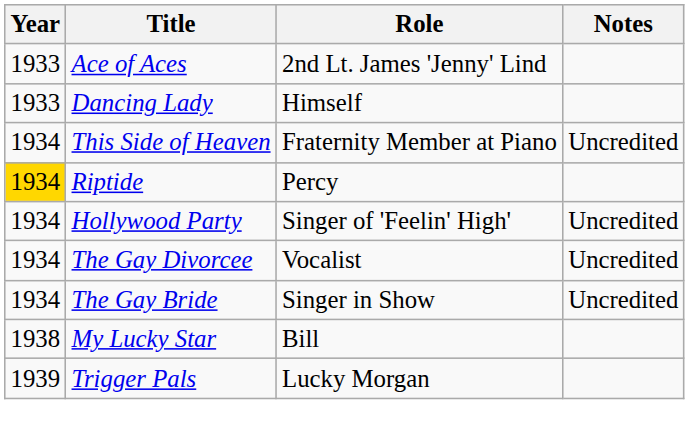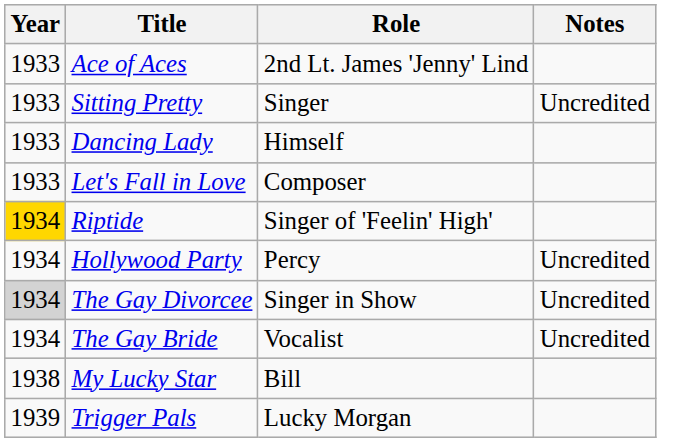 <table class="wikitable sortable">
 <tr>
 <th>Year</th>
 <th>Title</th>
 <th>Role</th>
 <th>Notes</th>
 </tr>
 <tr>
 <td>1933</td>
 <td><em><a href='#'>Ace of Aces</a></em></td>
 <td>2nd Lt. James 'Jenny' Lind</td>
 <td></td>
 </tr>
 <tr>
 <td>1933</td>
+<td><em><a href='#'>Sitting Pretty</a></em></td>
+<td>Singer</td>
+<td>Uncredited</td>
+</tr>
+<tr>
+<td>1933</td>
 <td><em><a href='#'>Dancing Lady</a></em></td>
 <td>Himself</td>
 <td></td>
 </tr>
 <tr>
-<td>1934</td>
-<td><em><a href='#'>This Side of Heaven</a></em></td>
-<td>Fraternity Member at Piano</td>
-<td>Uncredited</td>
+<td>1933</td>
+<td><em><a href='#'>Let's Fall in Love</a></em></td>
+<td>Composer</td>
+<td></td>
 </tr>
 <tr>
 <td style="background: gold;">1934</td>
 <td><em><a href='#'>Riptide</a></em></td>
-<td>Percy</td>
+<td>Singer of 'Feelin' High'</td>
 <td></td>
 </tr>
 <tr>
 <td>1934</td>
 <td><em><a href='#'>Hollywood Party</a></em></td>
-<td>Singer of 'Feelin' High'</td>
+<td>Percy</td>
 <td>Uncredited</td>
 </tr>
 <tr>
-<td>1934</td>
+<td style="background: lightgrey;">1934</td>
 <td><em><a href='#'>The Gay Divorcee</a></em></td>
-<td>Vocalist</td>
+<td>Singer in Show</td>
 <td>Uncredited</td>
 </tr>
 <tr>
 <td>1934</td>
 <td><em><a href='#'>The Gay Bride</a></em></td>
-<td>Singer in Show</td>
+<td>Vocalist</td>
 <td>Uncredited</td>
 </tr>
 <tr>
 <td>1938</td>
 <td><em><a href='#'>My Lucky Star</a></em></td>
 <td>Bill</td>
 <td></td>
 </tr>
 <tr>
 <td>1939</td>
 <td><em><a href='#'>Trigger Pals</a></em></td>
 <td>Lucky Morgan</td>
 <td></td>
 </tr>
 </table>
